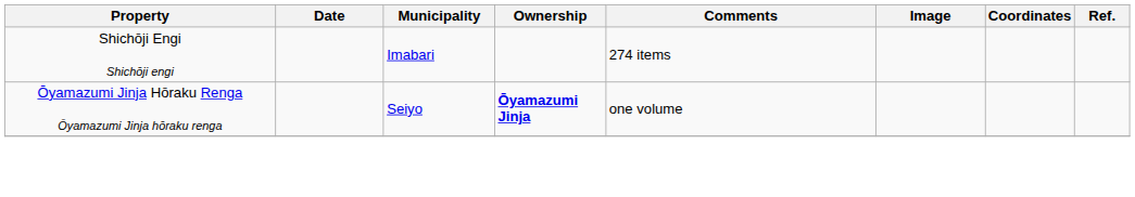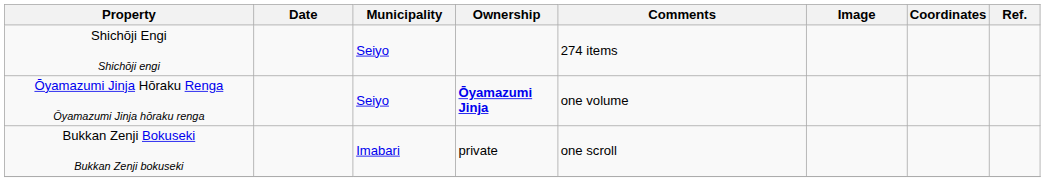 <table class="wikitable sortable"  style="width:100%;">
 <tr>
 <th width="25%" align="left">Property</th>
 <th width="10%" align="left" data-sort-type="number">Date</th>
 <th width="10%" align="left">Municipality</th>
 <th width="10%" align="left">Ownership</th>
 <th width="25%" align="left" class="unsortable">Comments</th>
 <th width="10%" align="left" class="unsortable">Image</th>
 <th width="5%" align="left" class="unsortable">Coordinates</th>
 <th width="5%" align="left" class="unsortable">Ref.</th>
 </tr>
 <tr>
 <td align="center">Shichōji Engi<br><br><small><em>Shichōji engi</em></small></td>
 <td></td>
-<td><a href='#'>Imabari</a></td>
+<td><a href='#'>Seiyo</a></td>
 <td></td>
 <td>274 items</td>
 <td></td>
 <td></td>
 <td></td>
 </tr>
 <tr>
 <td align="center"><a href='#'>Ōyamazumi Jinja</a> Hōraku <a href='#'>Renga</a><br><br><small><em>Ōyamazumi Jinja hōraku renga </em></small></td>
 <td></td>
 <td><a href='#'>Seiyo</a></td>
 <td><strong><a href='#'>Ōyamazumi Jinja</a></strong></td>
 <td>one volume</td>
 <td></td>
 <td></td>
 <td></td>
 </tr>
 <tr>
+<td align="center">Bukkan Zenji <a href='#'>Bokuseki</a><br><br><small><em>Bukkan Zenji bokuseki</em></small></td>
+<td></td>
+<td><a href='#'>Imabari</a></td>
+<td>private</td>
+<td>one scroll</td>
+<td></td>
+<td></td>
+<td></td>
+</tr>
+<tr>
 </tr>
 </table>
